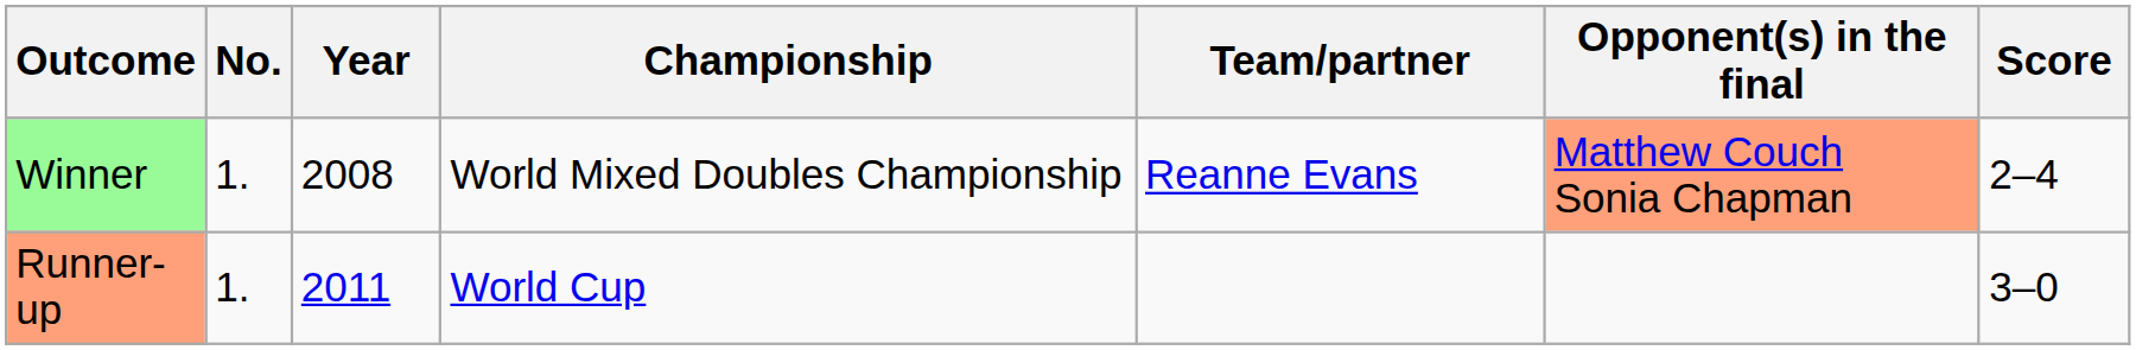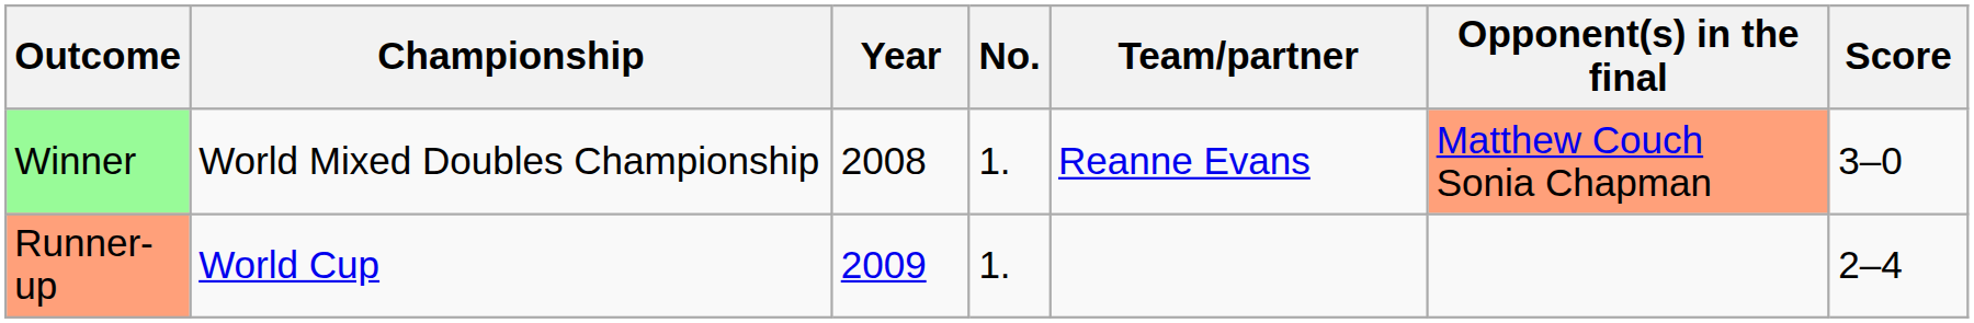 <table class="sortable wikitable">
 <tr>
 <th width="60">Outcome</th>
+<th width="260">Championship</th>
+<th width="50">Year</th>
 <th width="20">No.</th>
-<th width="50">Year</th>
-<th width="260">Championship</th>
 <th width="150">Team/partner</th>
 <th width="160">Opponent(s) in the final</th>
 <th width="50">Score</th>
 </tr>
 <tr>
 <td style="background:#98FB98">Winner</td>
+<td>World Mixed Doubles Championship</td>
+<td>2008</td>
 <td>1.</td>
-<td>2008</td>
-<td>World Mixed Doubles Championship</td>
 <td> <a href='#'>Reanne Evans</a></td>
 <td style="background: lightsalmon;"> <a href='#'>Matthew Couch</a><br> Sonia Chapman</td>
-<td>2–4</td>
+<td>3–0</td>
 </tr>
 <tr>
 <td style="background:#ffa07a;">Runner-up</td>
+<td><a href='#'>World Cup</a></td>
+<td><a href='#'>2009</a></td>
 <td>1.</td>
-<td><a href='#'>2011</a></td>
-<td><a href='#'>World Cup</a></td>
 <td></td>
 <td></td>
-<td>3–0</td>
+<td>2–4</td>
 </tr>
 </table>
